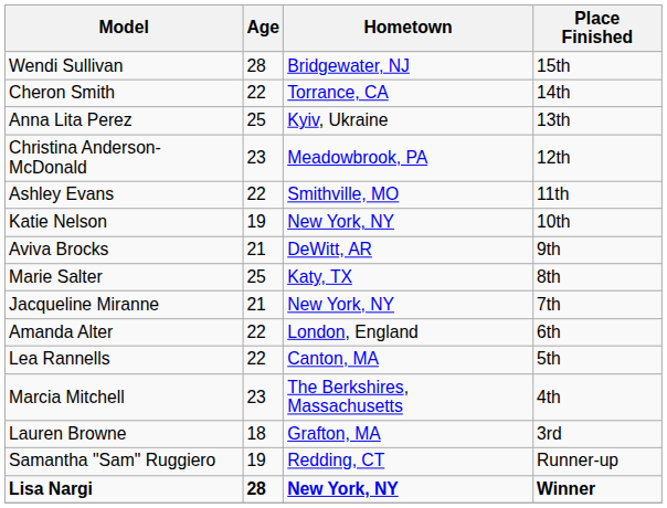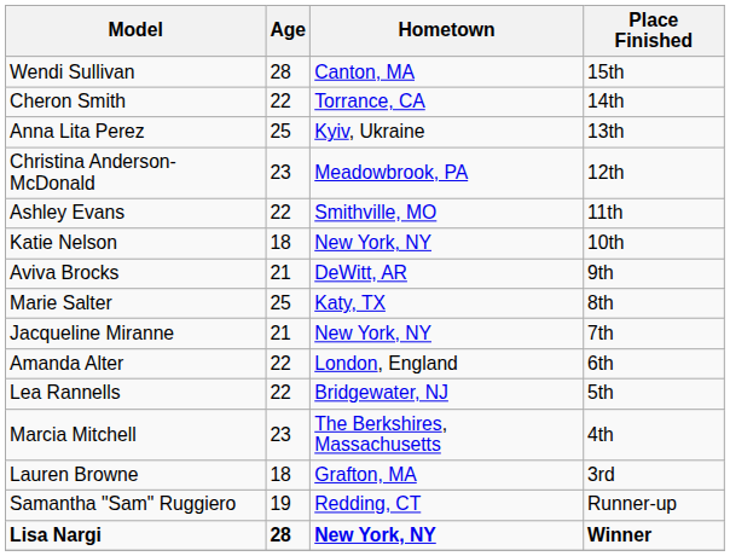 <table class="wikitable sortable">
 <tr>
 <th>Model</th>
 <th>Age</th>
 <th>Hometown</th>
 <th>Place Finished</th>
 </tr>
 <tr>
 <td>Wendi Sullivan</td>
 <td>28</td>
-<td><a href='#'>Bridgewater, NJ</a></td>
+<td><a href='#'>Canton, MA</a></td>
 <td>15th</td>
 </tr>
 <tr>
 <td>Cheron Smith</td>
 <td>22</td>
 <td><a href='#'>Torrance, CA</a></td>
 <td>14th</td>
 </tr>
 <tr>
 <td>Anna Lita Perez</td>
 <td>25</td>
 <td><a href='#'>Kyiv</a>, Ukraine</td>
 <td>13th</td>
 </tr>
 <tr>
 <td>Christina Anderson-McDonald</td>
 <td>23</td>
 <td><a href='#'>Meadowbrook, PA</a></td>
 <td>12th</td>
 </tr>
 <tr>
 <td>Ashley Evans</td>
 <td>22</td>
 <td><a href='#'>Smithville, MO</a></td>
 <td>11th</td>
 </tr>
 <tr>
 <td>Katie Nelson</td>
-<td>19</td>
+<td>18</td>
 <td><a href='#'>New York, NY</a></td>
 <td>10th</td>
 </tr>
 <tr>
 <td>Aviva Brocks</td>
 <td>21</td>
 <td><a href='#'>DeWitt, AR</a></td>
 <td>9th</td>
 </tr>
 <tr>
 <td>Marie Salter</td>
 <td>25</td>
 <td><a href='#'>Katy, TX</a></td>
 <td>8th</td>
 </tr>
 <tr>
 <td>Jacqueline Miranne</td>
 <td>21</td>
 <td><a href='#'>New York, NY</a></td>
 <td>7th</td>
 </tr>
 <tr>
 <td>Amanda Alter</td>
 <td>22</td>
 <td><a href='#'>London</a>, England</td>
 <td>6th</td>
 </tr>
 <tr>
 <td>Lea Rannells</td>
 <td>22</td>
-<td><a href='#'>Canton, MA</a></td>
+<td><a href='#'>Bridgewater, NJ</a></td>
 <td>5th</td>
 </tr>
 <tr>
 <td>Marcia Mitchell</td>
 <td>23</td>
 <td><a href='#'>The Berkshires</a>, <a href='#'>Massachusetts</a></td>
 <td>4th</td>
 </tr>
 <tr>
 <td>Lauren Browne</td>
 <td>18</td>
 <td><a href='#'>Grafton, MA</a></td>
 <td>3rd</td>
 </tr>
 <tr>
 <td>Samantha "Sam" Ruggiero</td>
 <td>19</td>
 <td><a href='#'>Redding, CT</a></td>
 <td>Runner-up</td>
 </tr>
 <tr>
 <td><strong>Lisa Nargi</strong></td>
 <td><strong>28</strong></td>
 <td><strong><a href='#'>New York, NY</a></strong></td>
 <td><strong>Winner</strong></td>
 </tr>
 <tr>
 </tr>
 </table>
